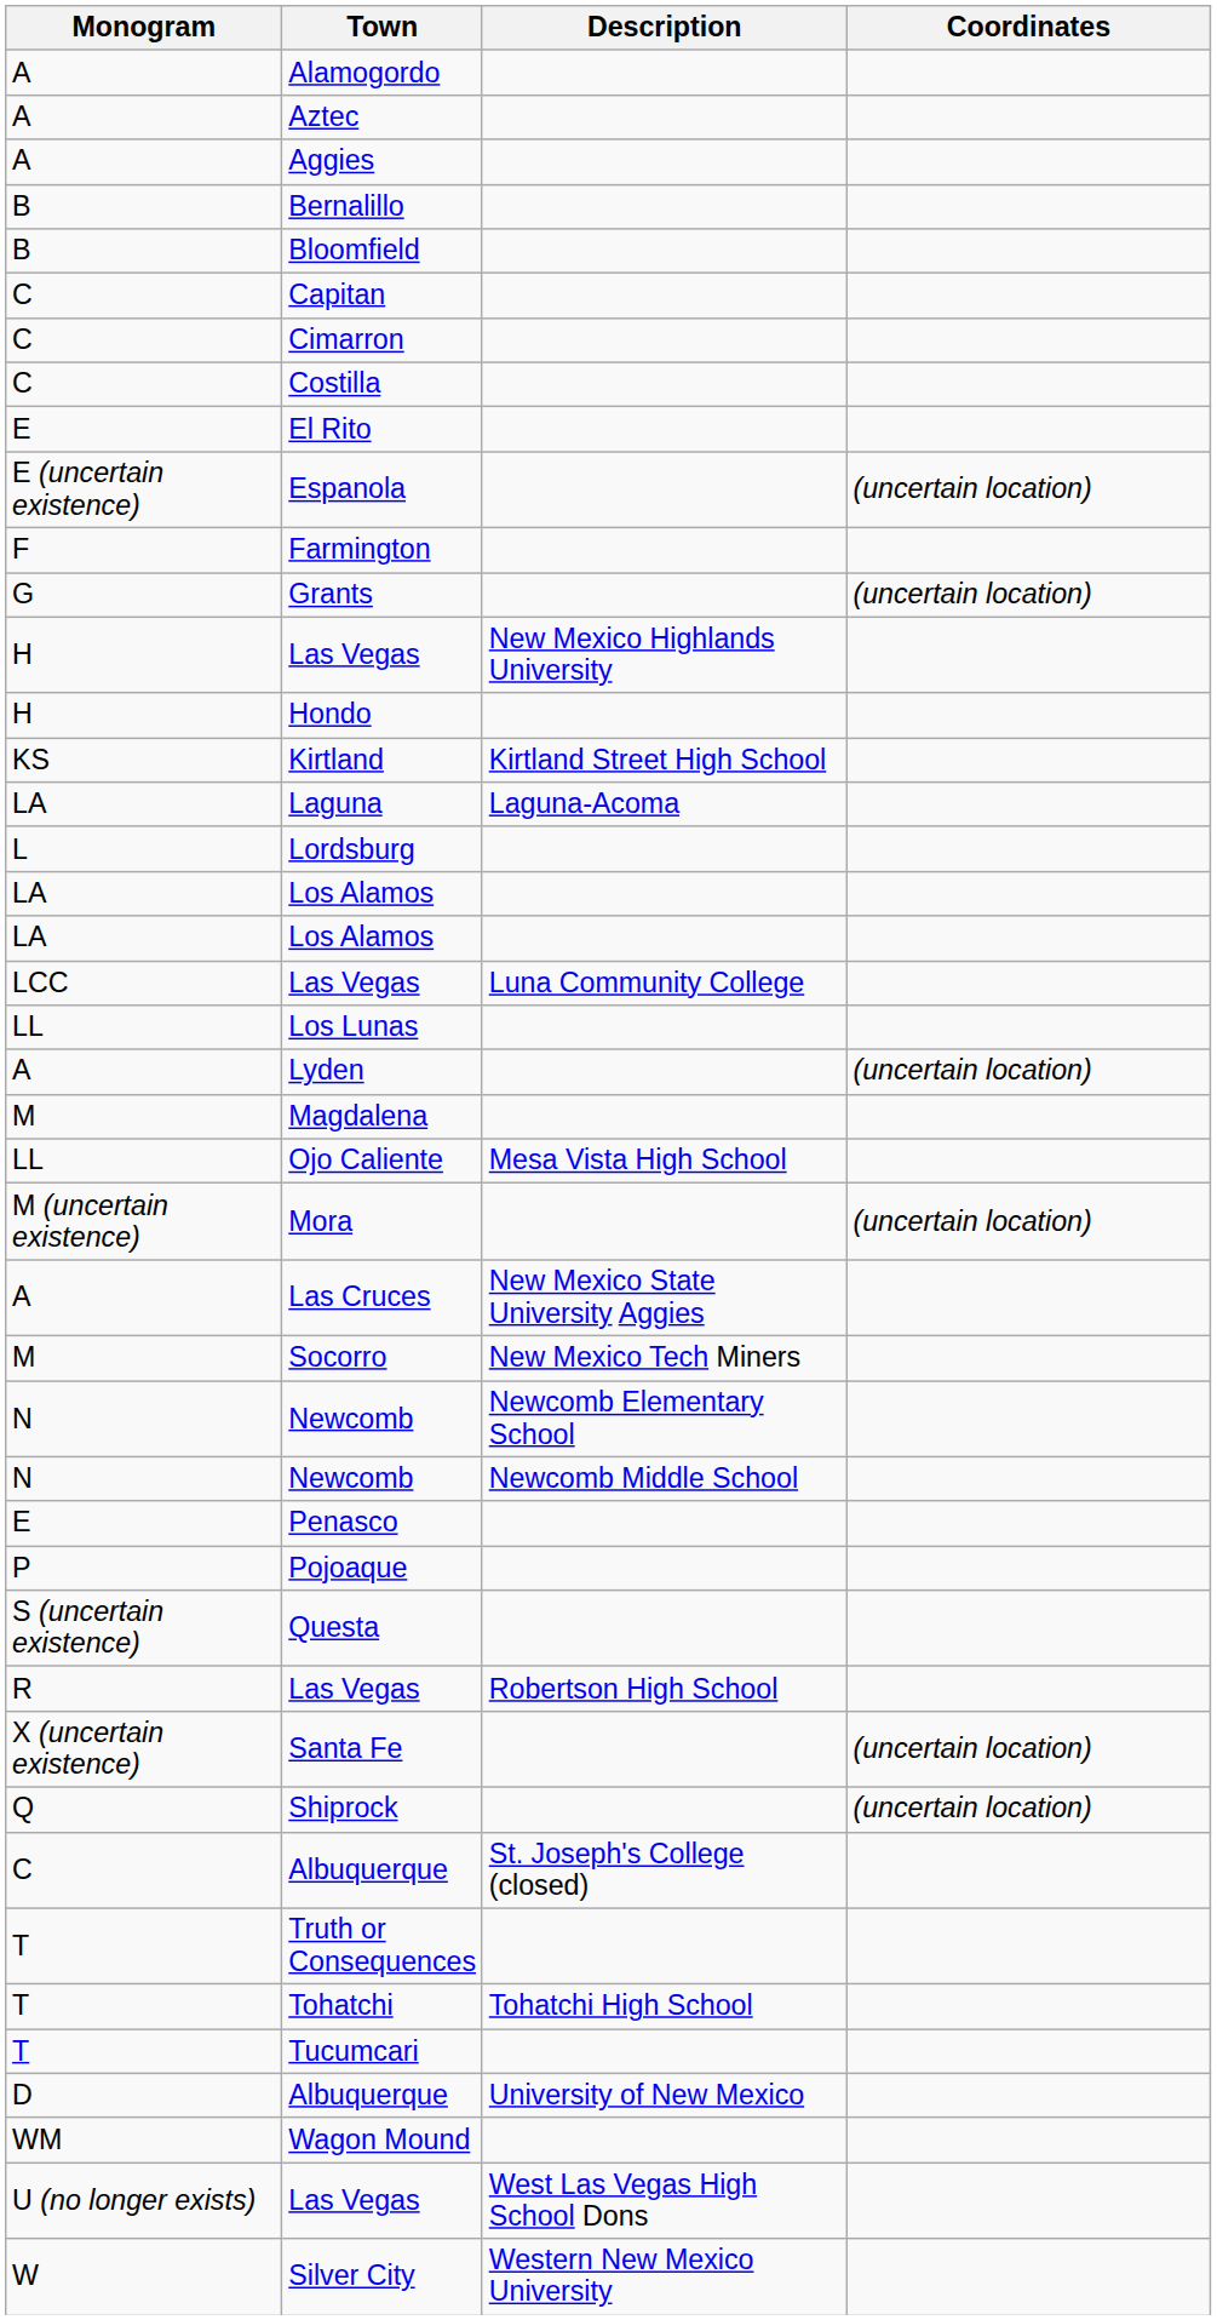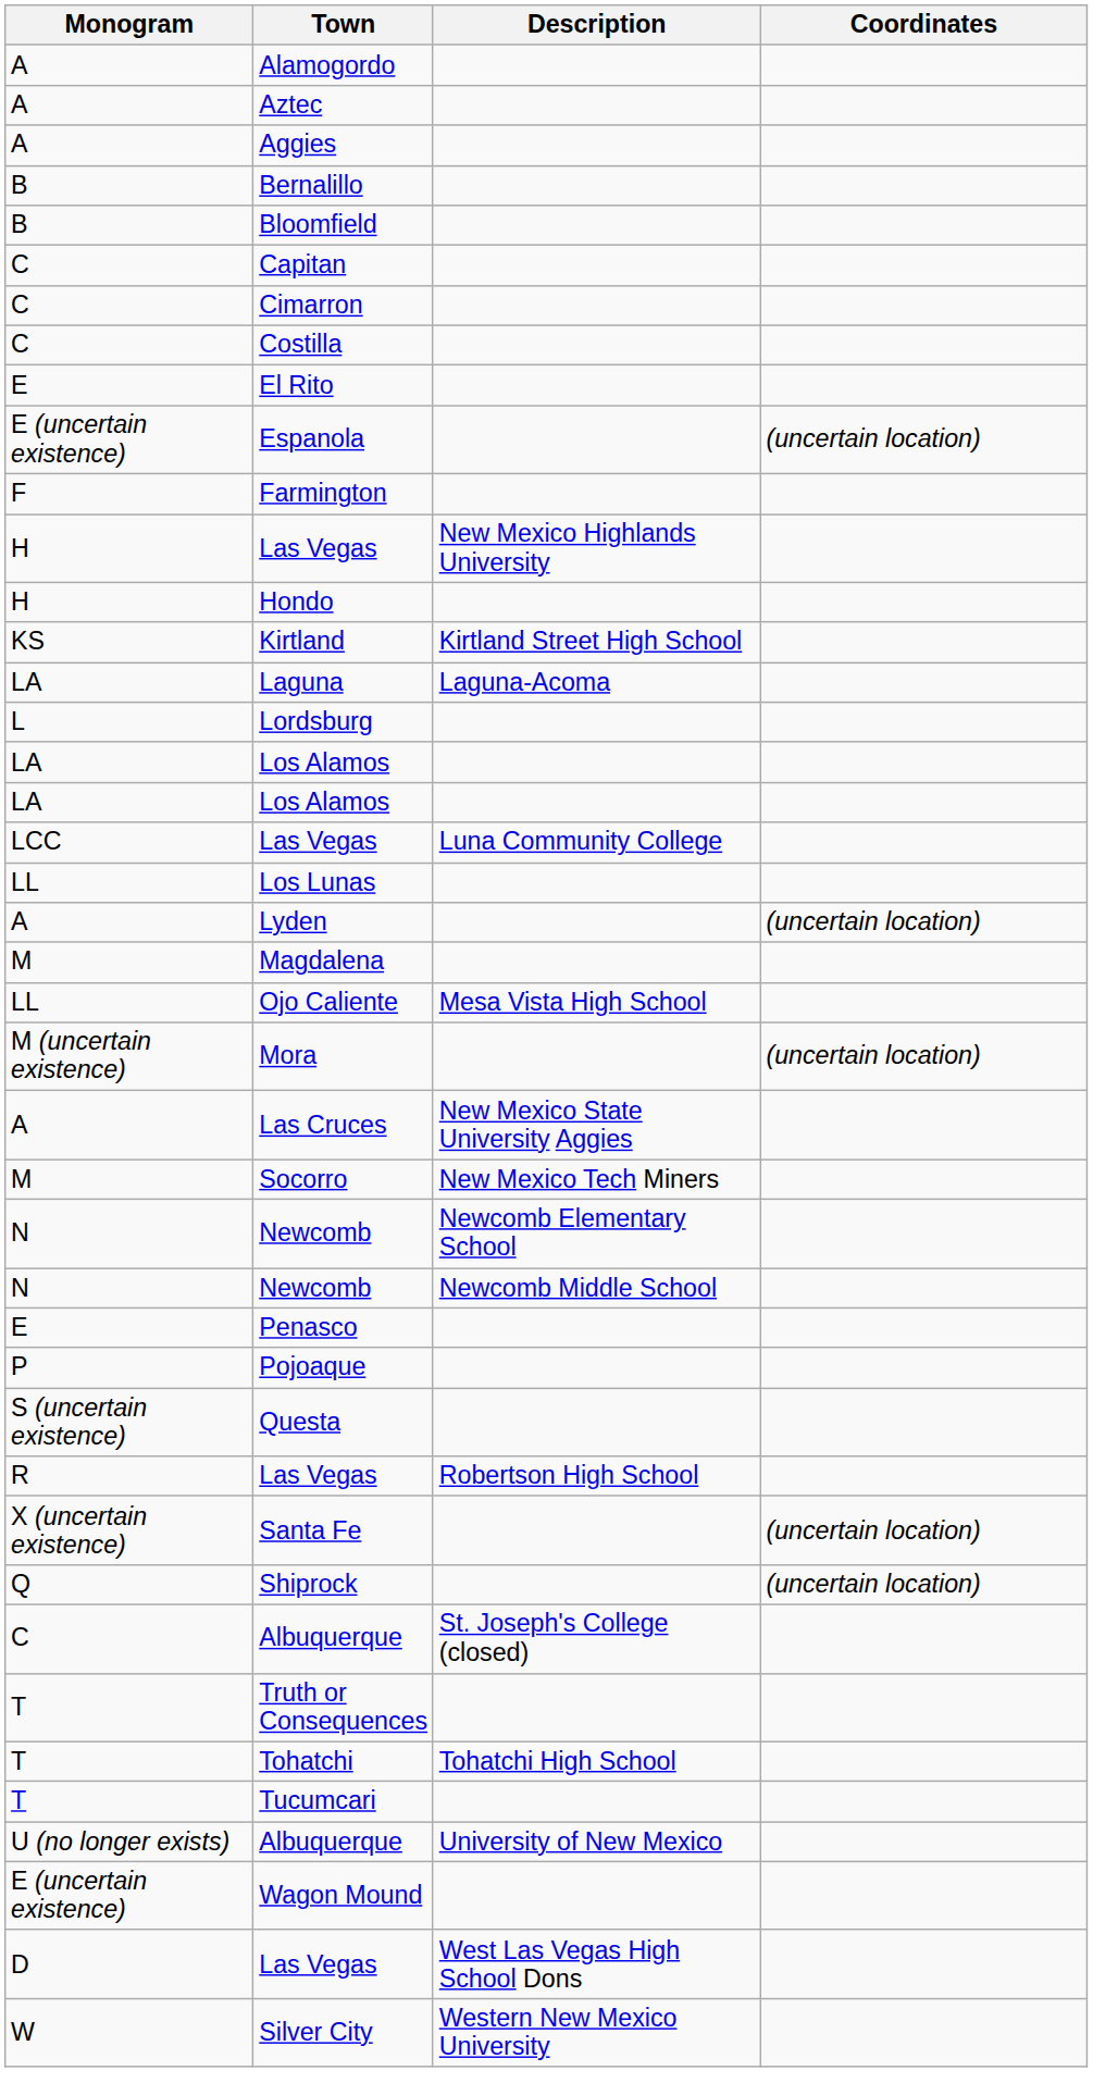 <table class="wikitable sortable" style="border:1px solid #aaa; border-collapse:collapse">
 <tr>
 <th scope="col" width="150">Monogram</th>
 <th scope="col" width="100">Town</th>
 <th scope="col" width="200">Description</th>
 <th scope="col" width="200">Coordinates</th>
 </tr>
 <tr>
 <td>A</td>
 <td><a href='#'>Alamogordo</a></td>
 <td></td>
 <td></td>
 </tr>
 <tr>
 <td>A</td>
 <td><a href='#'>Aztec</a></td>
 <td></td>
 <td></td>
 </tr>
 <tr>
 <td>A</td>
 <td><a href='#'>Aggies</a></td>
 <td></td>
 <td></td>
 </tr>
 <tr>
 <td>B</td>
 <td><a href='#'>Bernalillo</a></td>
 <td></td>
 <td></td>
 </tr>
 <tr>
 <td>B</td>
 <td><a href='#'>Bloomfield</a></td>
 <td></td>
 <td></td>
 </tr>
 <tr>
 <td>C</td>
 <td><a href='#'>Capitan</a></td>
 <td></td>
 <td></td>
 </tr>
 <tr>
 <td>C</td>
 <td><a href='#'>Cimarron</a></td>
 <td></td>
 <td></td>
 </tr>
 <tr>
 <td>C</td>
 <td><a href='#'>Costilla</a></td>
 <td></td>
 <td></td>
 </tr>
 <tr>
 <td>E</td>
 <td><a href='#'>El Rito</a></td>
 <td></td>
 <td></td>
 </tr>
 <tr>
 <td>E <em>(uncertain existence)</em></td>
 <td><a href='#'>Espanola</a></td>
 <td></td>
 <td>  <em>(uncertain location)</em></td>
 </tr>
 <tr>
 <td>F</td>
 <td><a href='#'>Farmington</a></td>
 <td></td>
 <td></td>
-</tr>
-<tr>
-<td>G</td>
-<td><a href='#'>Grants</a></td>
-<td></td>
-<td>  <em>(uncertain location)</em></td>
 </tr>
 <tr>
 <td>H</td>
 <td><a href='#'>Las Vegas</a></td>
 <td><a href='#'>New Mexico Highlands University</a></td>
 <td></td>
 </tr>
 <tr>
 <td>H</td>
 <td><a href='#'>Hondo</a></td>
 <td></td>
 <td></td>
 </tr>
 <tr>
 <td>KS</td>
 <td><a href='#'>Kirtland</a></td>
 <td><a href='#'>Kirtland Street High School</a></td>
 <td></td>
 </tr>
 <tr>
 <td>LA</td>
 <td><a href='#'>Laguna</a></td>
 <td><a href='#'>Laguna-Acoma</a></td>
 <td></td>
 </tr>
 <tr>
 <td>L</td>
 <td><a href='#'>Lordsburg</a></td>
 <td></td>
 <td></td>
 </tr>
 <tr>
 <td>LA</td>
 <td><a href='#'>Los Alamos</a></td>
 <td></td>
 <td></td>
 </tr>
 <tr>
 <td>LA</td>
 <td><a href='#'>Los Alamos</a></td>
 <td></td>
 <td></td>
 </tr>
 <tr>
 <td>LCC</td>
 <td><a href='#'>Las Vegas</a></td>
 <td><a href='#'>Luna Community College</a></td>
 <td></td>
 </tr>
 <tr>
 <td>LL</td>
 <td><a href='#'>Los Lunas</a></td>
 <td></td>
 <td></td>
 </tr>
 <tr>
 <td>A</td>
 <td><a href='#'>Lyden</a></td>
 <td></td>
 <td>  <em>(uncertain location)</em></td>
 </tr>
 <tr>
 <td>M</td>
 <td><a href='#'>Magdalena</a></td>
 <td></td>
 <td></td>
 </tr>
 <tr>
 <td>LL</td>
 <td><a href='#'>Ojo Caliente</a></td>
 <td><a href='#'>Mesa Vista High School</a></td>
 <td></td>
 </tr>
 <tr>
 <td>M <em>(uncertain existence)</em></td>
 <td><a href='#'>Mora</a></td>
 <td></td>
 <td>  <em>(uncertain location)</em></td>
 </tr>
 <tr>
 <td>A</td>
 <td><a href='#'>Las Cruces</a></td>
 <td><a href='#'>New Mexico State University</a> <a href='#'>Aggies</a></td>
 <td></td>
 </tr>
 <tr>
 <td>M</td>
 <td><a href='#'>Socorro</a></td>
 <td><a href='#'>New Mexico Tech</a> Miners</td>
 <td></td>
 </tr>
 <tr>
 <td>N</td>
 <td><a href='#'>Newcomb</a></td>
 <td><a href='#'>Newcomb Elementary School</a></td>
 <td></td>
 </tr>
 <tr>
 <td>N</td>
 <td><a href='#'>Newcomb</a></td>
 <td><a href='#'>Newcomb Middle School</a></td>
 <td></td>
 </tr>
 <tr>
 <td>E</td>
 <td><a href='#'>Penasco</a></td>
 <td></td>
 <td></td>
 </tr>
 <tr>
 <td>P</td>
 <td><a href='#'>Pojoaque</a></td>
 <td></td>
 <td></td>
 </tr>
 <tr>
 <td>S <em>(uncertain existence)</em></td>
 <td><a href='#'>Questa</a></td>
 <td></td>
 <td></td>
 </tr>
 <tr>
 <td>R</td>
 <td><a href='#'>Las Vegas</a></td>
 <td><a href='#'>Robertson High School</a></td>
 <td></td>
 </tr>
 <tr>
 <td>X <em>(uncertain existence)</em></td>
 <td><a href='#'>Santa Fe</a></td>
 <td></td>
 <td>  <em>(uncertain location)</em></td>
 </tr>
 <tr>
 <td>Q</td>
 <td><a href='#'>Shiprock</a></td>
 <td></td>
 <td>  <em>(uncertain location)</em></td>
 </tr>
 <tr>
 <td>C</td>
 <td><a href='#'>Albuquerque</a></td>
 <td><a href='#'>St. Joseph's College</a> (closed)</td>
 <td></td>
 </tr>
 <tr>
 <td>T</td>
 <td><a href='#'>Truth or Consequences</a></td>
 <td></td>
 <td></td>
 </tr>
 <tr>
 <td>T</td>
 <td><a href='#'>Tohatchi</a></td>
 <td><a href='#'>Tohatchi High School</a></td>
 <td></td>
 </tr>
 <tr>
 <td><a href='#'>T</a></td>
 <td><a href='#'>Tucumcari</a></td>
 <td></td>
 <td></td>
 </tr>
 <tr>
-<td>D</td>
+<td>U <em>(no longer exists)</em></td>
 <td><a href='#'>Albuquerque</a></td>
 <td><a href='#'>University of New Mexico</a></td>
 <td></td>
 </tr>
 <tr>
-<td>WM</td>
+<td>E <em>(uncertain existence)</em></td>
 <td><a href='#'>Wagon Mound</a></td>
 <td></td>
 <td></td>
 </tr>
 <tr>
-<td>U <em>(no longer exists)</em></td>
+<td>D</td>
 <td><a href='#'>Las Vegas</a></td>
 <td><a href='#'>West Las Vegas High School</a> Dons</td>
 <td></td>
 </tr>
 <tr>
 <td>W</td>
 <td><a href='#'>Silver City</a></td>
 <td><a href='#'>Western New Mexico University</a></td>
 <td></td>
 </tr>
 </table>
